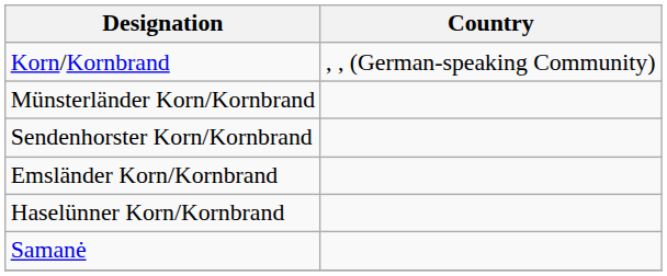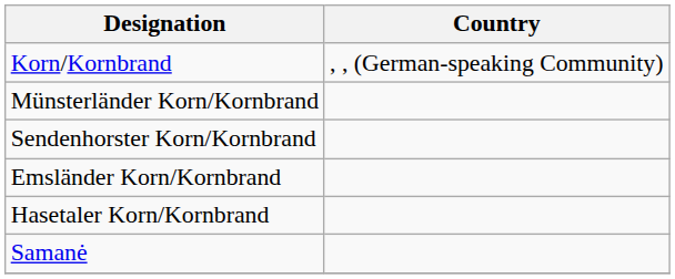 <table class="wikitable">
 <tr>
 <th>Designation</th>
 <th>Country</th>
 </tr>
 <tr>
 <td><a href='#'>Korn</a>/<a href='#'>Kornbrand</a></td>
 <td>, ,  (German-speaking Community)</td>
 </tr>
 <tr>
 <td>Münsterländer Korn/Kornbrand</td>
 <td></td>
 </tr>
 <tr>
 <td>Sendenhorster Korn/Kornbrand</td>
 <td></td>
 </tr>
 <tr>
 <td>Emsländer Korn/Kornbrand</td>
 <td></td>
 </tr>
 <tr>
-<td>Haselünner Korn/Kornbrand</td>
+<td>Hasetaler Korn/Kornbrand</td>
 <td></td>
 </tr>
 <tr>
 <td><a href='#'>Samanė</a></td>
 <td></td>
 </tr>
 <tr>
 </tr>
 </table>
